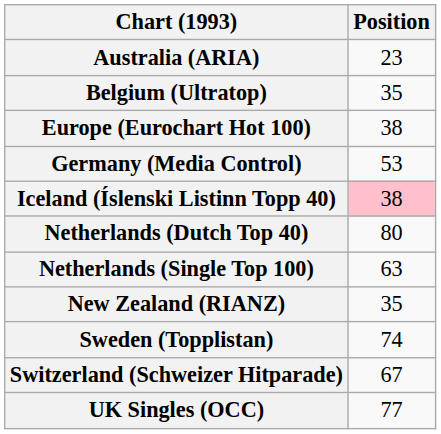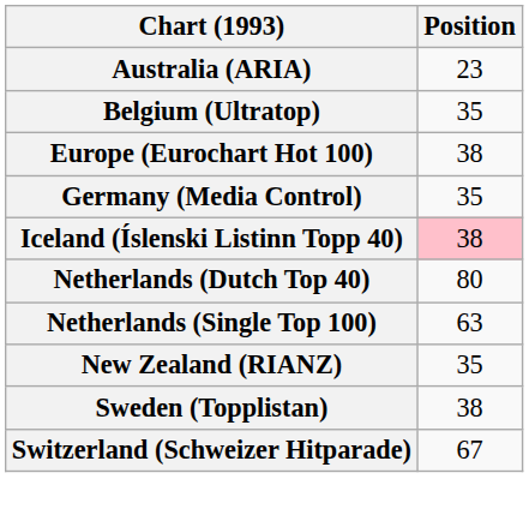 <table class="wikitable sortable plainrowheaders" style="text-align:center">
 <tr>
 <th>Chart (1993)</th>
 <th>Position</th>
 </tr>
 <tr>
 <th scope="row">Australia (ARIA)</th>
 <td>23</td>
 </tr>
 <tr>
 <th scope="row">Belgium (Ultratop)</th>
 <td>35</td>
 </tr>
 <tr>
 <th scope="row">Europe (Eurochart Hot 100)</th>
 <td>38</td>
 </tr>
 <tr>
 <th scope="row">Germany (Media Control)</th>
-<td>53</td>
+<td>35</td>
 </tr>
 <tr>
 <th scope="row">Iceland (Íslenski Listinn Topp 40)</th>
 <td style="background: pink;">38</td>
 </tr>
 <tr>
 <th scope="row">Netherlands (Dutch Top 40)</th>
 <td>80</td>
 </tr>
 <tr>
 <th scope="row">Netherlands (Single Top 100)</th>
 <td>63</td>
 </tr>
 <tr>
 <th scope="row">New Zealand (RIANZ)</th>
 <td>35</td>
 </tr>
 <tr>
 <th scope="row">Sweden (Topplistan)</th>
-<td>74</td>
+<td>38</td>
 </tr>
 <tr>
 <th scope="row">Switzerland (Schweizer Hitparade)</th>
 <td>67</td>
 </tr>
-<tr>
-<th scope="row">UK Singles (OCC)</th>
-<td>77</td>
-</tr>
 </table>
